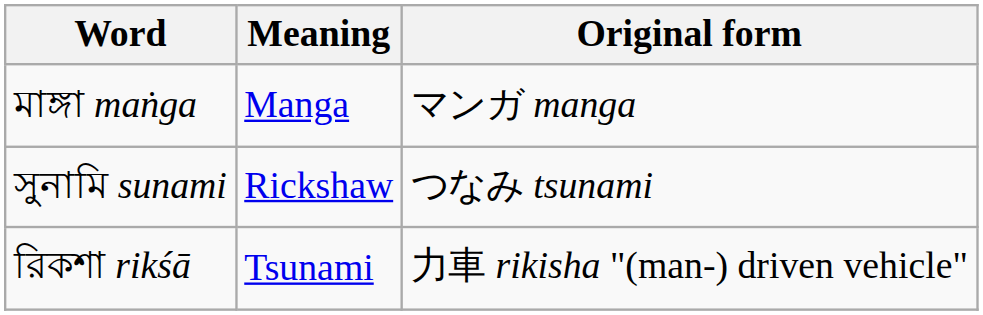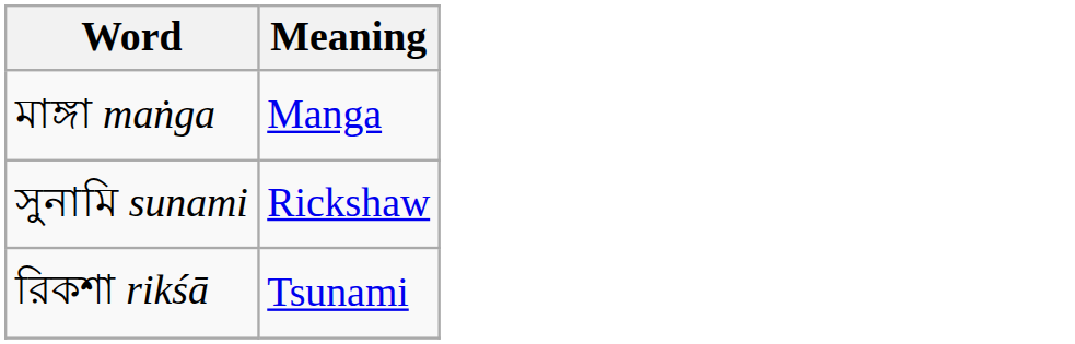 <table class="wikitable">
 <tr>
 <th>Word</th>
 <th>Meaning</th>
-<th>Original form</th>
 </tr>
 <tr>
 <td>মাঙ্গা <em>maṅga</em></td>
 <td><a href='#'>Manga</a></td>
-<td>マンガ <em>manga</em></td>
 </tr>
 <tr>
 <td>সুনামি <em>sunami</em></td>
 <td><a href='#'>Rickshaw</a></td>
-<td>つなみ <em>tsunami</em></td>
 </tr>
 <tr>
 <td>রিকশা <em>rikśā</em></td>
 <td><a href='#'>Tsunami</a></td>
-<td>力車 <em>rikisha</em> "(man-) driven vehicle"</td>
 </tr>
 </table>
